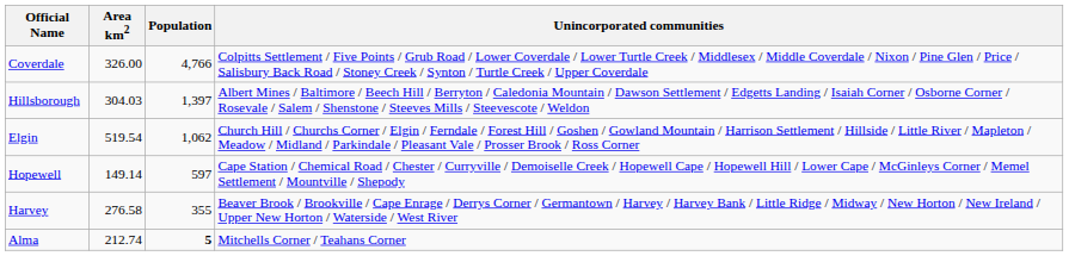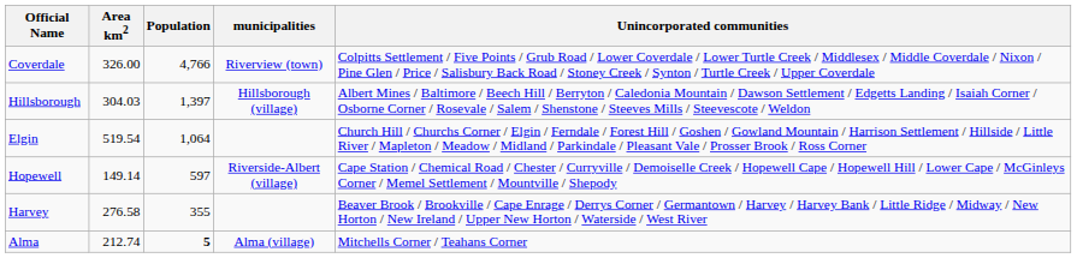 <table class="wikitable">
 <tr>
 <th>Official Name</th>
 <th>Area km<sup>2</sup></th>
 <th>Population</th>
+<th>municipalities</th>
 <th>Unincorporated communities</th>
 </tr>
 <tr>
 <td><a href='#'>Coverdale</a></td>
 <td align="right">326.00</td>
 <td align="right">4,766</td>
+<td align="center"><a href='#'>Riverview (town)</a></td>
 <td><a href='#'>Colpitts Settlement</a>  / <a href='#'>Five Points</a> / <a href='#'>Grub Road</a> / <a href='#'>Lower Coverdale</a> / <a href='#'>Lower Turtle Creek</a> / <a href='#'>Middlesex</a> / <a href='#'>Middle Coverdale</a> / <a href='#'>Nixon</a> / <a href='#'>Pine Glen</a> / <a href='#'>Price</a> / <a href='#'>Salisbury Back Road</a> / <a href='#'>Stoney Creek</a> / <a href='#'>Synton</a> / <a href='#'>Turtle Creek</a> / <a href='#'>Upper Coverdale</a></td>
 </tr>
 <tr>
 <td><a href='#'>Hillsborough</a></td>
 <td align="right">304.03</td>
 <td align="right">1,397</td>
+<td align="center"><a href='#'>Hillsborough (village)</a></td>
 <td><a href='#'>Albert Mines</a> / <a href='#'>Baltimore</a> / <a href='#'>Beech Hill</a> / <a href='#'>Berryton</a> / <a href='#'>Caledonia Mountain</a> / <a href='#'>Dawson Settlement</a> / <a href='#'>Edgetts Landing</a> / <a href='#'>Isaiah Corner</a> / <a href='#'>Osborne Corner</a> / <a href='#'>Rosevale</a> / <a href='#'>Salem</a> / <a href='#'>Shenstone</a> / <a href='#'>Steeves Mills</a> / <a href='#'>Steevescote</a> / <a href='#'>Weldon</a></td>
 </tr>
 <tr>
 <td><a href='#'>Elgin</a></td>
 <td align="right">519.54</td>
-<td align="right">1,062</td>
+<td align="right">1,064</td>
+<td align="center"></td>
 <td><a href='#'>Church Hill</a> / <a href='#'>Churchs Corner</a> / <a href='#'>Elgin</a> / <a href='#'>Ferndale</a> / <a href='#'>Forest Hill</a> / <a href='#'>Goshen</a> / <a href='#'>Gowland Mountain</a> / <a href='#'>Harrison Settlement</a> / <a href='#'>Hillside</a> / <a href='#'>Little River</a> / <a href='#'>Mapleton</a> / <a href='#'>Meadow</a> / <a href='#'>Midland</a> / <a href='#'>Parkindale</a> / <a href='#'>Pleasant Vale</a> / <a href='#'>Prosser Brook</a> / <a href='#'>Ross Corner</a></td>
 </tr>
 <tr>
 <td><a href='#'>Hopewell</a></td>
 <td align="right">149.14</td>
 <td align="right">597</td>
+<td align="center"><a href='#'>Riverside-Albert (village)</a></td>
 <td><a href='#'>Cape Station</a> / <a href='#'>Chemical Road</a> / <a href='#'>Chester</a> / <a href='#'>Curryville</a> / <a href='#'>Demoiselle Creek</a> / <a href='#'>Hopewell Cape</a> / <a href='#'>Hopewell Hill</a> / <a href='#'>Lower Cape</a> / <a href='#'>McGinleys Corner</a> / <a href='#'>Memel Settlement</a> / <a href='#'>Mountville</a> / <a href='#'>Shepody</a></td>
 </tr>
 <tr>
 <td><a href='#'>Harvey</a></td>
 <td align="right">276.58</td>
 <td align="right">355</td>
+<td align="center"></td>
 <td><a href='#'>Beaver Brook</a> / <a href='#'>Brookville</a> / <a href='#'>Cape Enrage</a> / <a href='#'>Derrys Corner</a> / <a href='#'>Germantown</a> / <a href='#'>Harvey</a> / <a href='#'>Harvey Bank</a> / <a href='#'>Little Ridge</a> / <a href='#'>Midway</a> / <a href='#'>New Horton</a> / <a href='#'>New Ireland</a> / <a href='#'>Upper New Horton</a> / <a href='#'>Waterside</a> / <a href='#'>West River</a></td>
 </tr>
 <tr>
 <td><a href='#'>Alma</a></td>
 <td align="right">212.74</td>
 <td align="right"><strong>5</strong></td>
+<td align="center"><a href='#'>Alma (village)</a></td>
 <td><a href='#'>Mitchells Corner</a> / <a href='#'>Teahans Corner</a></td>
 </tr>
 </table>
